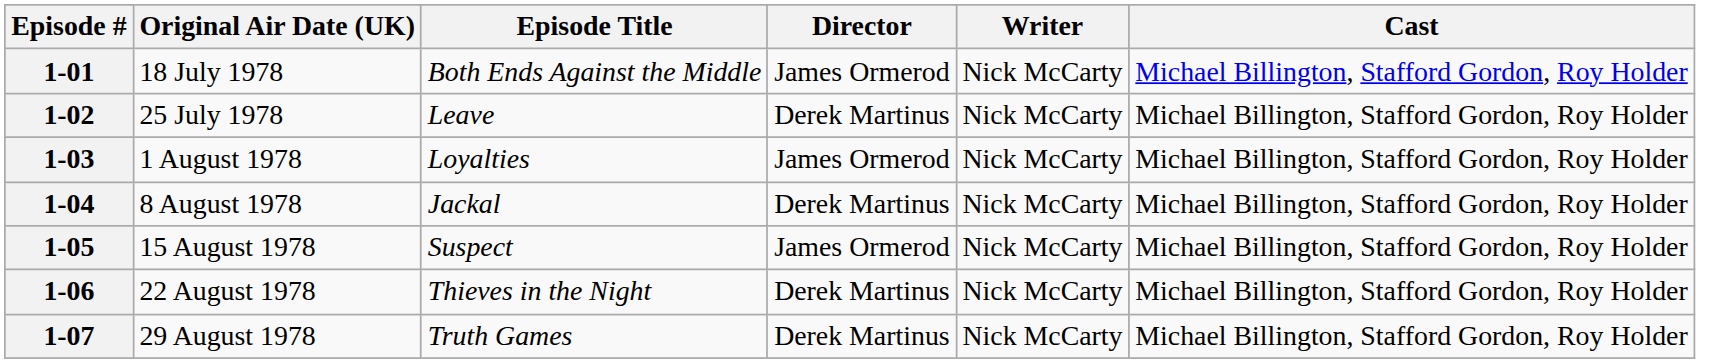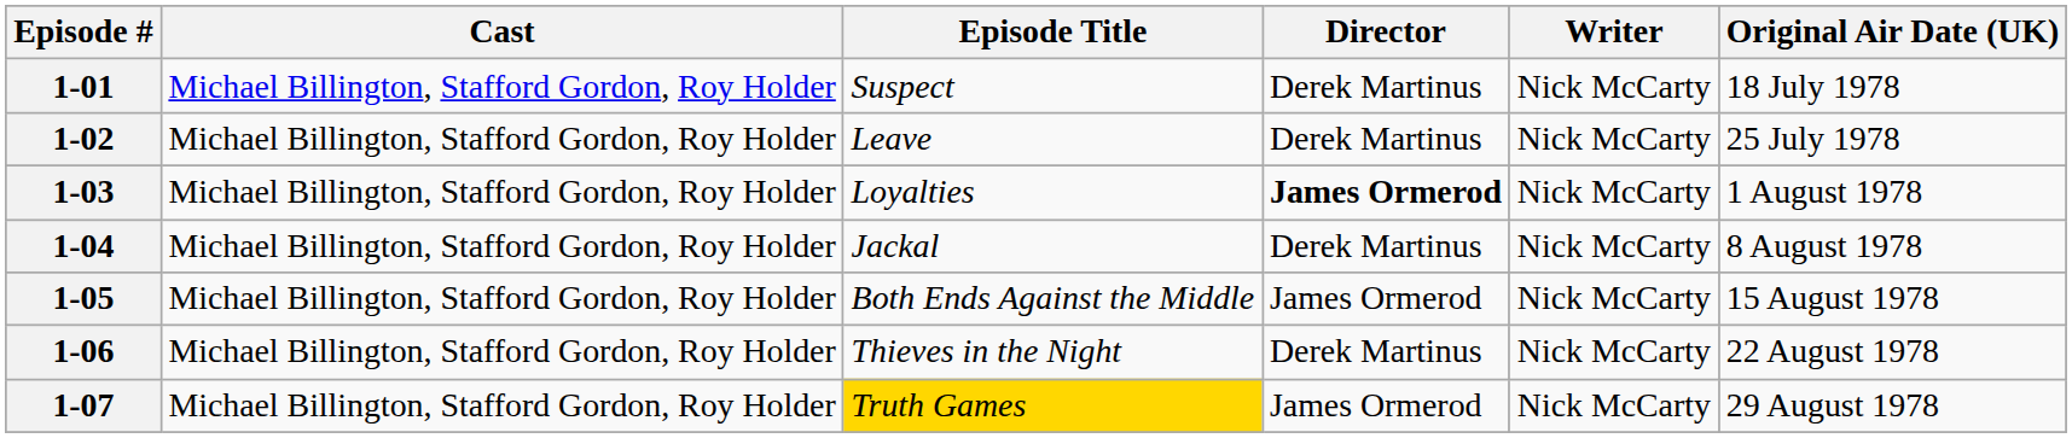 <table class="wikitable">
 <tr>
 <th>Episode #</th>
-<th>Original Air Date (UK)</th>
+<th>Cast</th>
 <th>Episode Title</th>
 <th>Director</th>
 <th>Writer</th>
-<th>Cast</th>
+<th>Original Air Date (UK)</th>
 </tr>
 <tr>
 <th align="center">1-01</th>
+<td><a href='#'>Michael Billington</a>, <a href='#'>Stafford Gordon</a>, <a href='#'>Roy Holder</a></td>
+<td><em>Suspect</em></td>
+<td>Derek Martinus</td>
+<td>Nick McCarty</td>
 <td>18 July 1978</td>
+</tr>
+<tr>
+<th align="center">1-02</th>
+<td>Michael Billington, Stafford Gordon, Roy Holder</td>
+<td><em>Leave	</em></td>
+<td>Derek Martinus</td>
+<td>Nick McCarty</td>
+<td>25 July 1978</td>
+</tr>
+<tr>
+<th align="center">1-03</th>
+<td>Michael Billington, Stafford Gordon, Roy Holder</td>
+<td><em>Loyalties</em></td>
+<td><strong>James Ormerod</strong></td>
+<td>Nick McCarty</td>
+<td>1 August 1978</td>
+</tr>
+<tr>
+<th align="center">1-04</th>
+<td>Michael Billington, Stafford Gordon, Roy Holder</td>
+<td><em>Jackal</em></td>
+<td>Derek Martinus</td>
+<td>Nick McCarty</td>
+<td>8 August 1978</td>
+</tr>
+<tr>
+<th align="center">1-05</th>
+<td>Michael Billington, Stafford Gordon, Roy Holder</td>
 <td><em>Both Ends Against the Middle</em></td>
 <td>James Ormerod</td>
 <td>Nick McCarty</td>
-<td><a href='#'>Michael Billington</a>, <a href='#'>Stafford Gordon</a>, <a href='#'>Roy Holder</a></td>
-</tr>
-<tr>
-<th align="center">1-02</th>
-<td>25 July 1978</td>
-<td><em>Leave	</em></td>
-<td>Derek Martinus</td>
-<td>Nick McCarty</td>
-<td>Michael Billington, Stafford Gordon, Roy Holder</td>
-</tr>
-<tr>
-<th align="center">1-03</th>
-<td>1 August 1978</td>
-<td><em>Loyalties</em></td>
-<td>James Ormerod</td>
-<td>Nick McCarty</td>
-<td>Michael Billington, Stafford Gordon, Roy Holder</td>
-</tr>
-<tr>
-<th align="center">1-04</th>
-<td>8 August 1978</td>
-<td><em>Jackal</em></td>
-<td>Derek Martinus</td>
-<td>Nick McCarty</td>
-<td>Michael Billington, Stafford Gordon, Roy Holder</td>
-</tr>
-<tr>
-<th align="center">1-05</th>
 <td>15 August 1978</td>
-<td><em>Suspect</em></td>
-<td>James Ormerod</td>
-<td>Nick McCarty</td>
-<td>Michael Billington, Stafford Gordon, Roy Holder</td>
 </tr>
 <tr>
 <th align="center">1-06</th>
-<td>22 August 1978</td>
+<td>Michael Billington, Stafford Gordon, Roy Holder</td>
 <td><em>Thieves in the Night</em></td>
 <td>Derek Martinus</td>
 <td>Nick McCarty</td>
-<td>Michael Billington, Stafford Gordon, Roy Holder</td>
+<td>22 August 1978</td>
 </tr>
 <tr>
 <th align="center">1-07</th>
+<td>Michael Billington, Stafford Gordon, Roy Holder</td>
+<td style="background: gold;"><em>Truth Games</em></td>
+<td>James Ormerod</td>
+<td>Nick McCarty</td>
 <td>29 August 1978</td>
-<td><em>Truth Games</em></td>
-<td>Derek Martinus</td>
-<td>Nick McCarty</td>
-<td>Michael Billington, Stafford Gordon, Roy Holder</td>
 </tr>
 </table>
